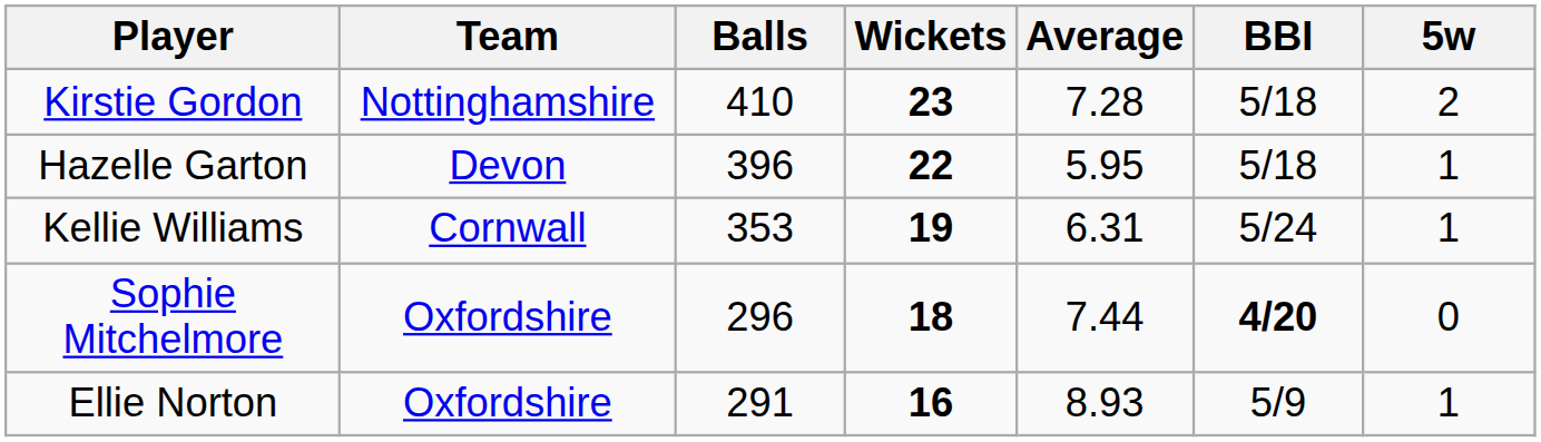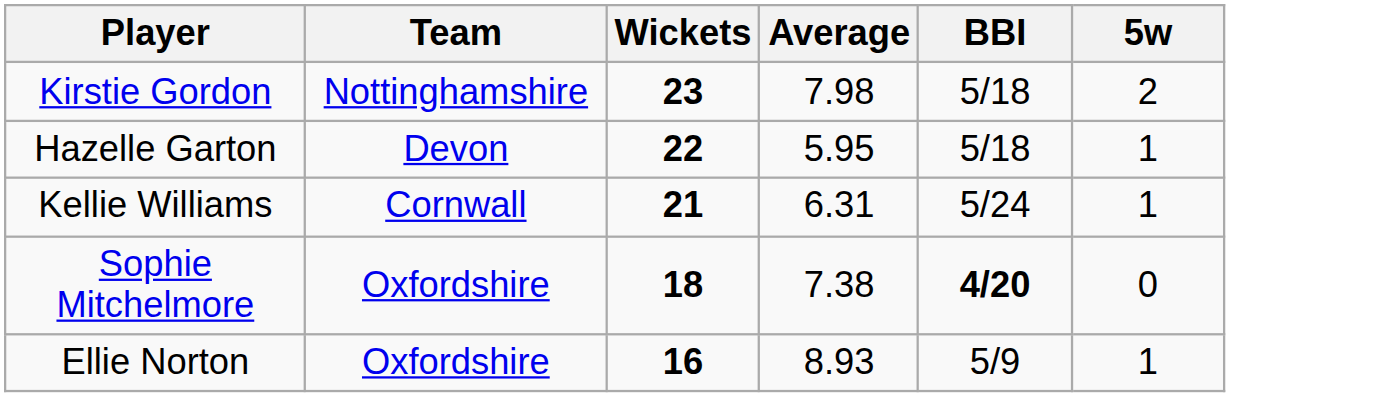 <table class="wikitable" style="text-align:center">
 <tr>
 <th width=125>Player</th>
 <th width=125>Team</th>
-<th width=60>Balls</th>
 <th width=60>Wickets</th>
 <th width=60>Average</th>
 <th width=60>BBI</th>
 <th width=60>5w</th>
 </tr>
 <tr>
 <td><a href='#'>Kirstie Gordon</a></td>
 <td><a href='#'>Nottinghamshire</a></td>
-<td>410</td>
 <td><strong>23</strong></td>
-<td>7.28</td>
+<td>7.98</td>
 <td>5/18</td>
 <td>2</td>
 </tr>
 <tr>
 <td>Hazelle Garton</td>
 <td><a href='#'>Devon</a></td>
-<td>396</td>
 <td><strong>22</strong></td>
 <td>5.95</td>
 <td>5/18</td>
 <td>1</td>
 </tr>
 <tr>
 <td>Kellie Williams</td>
 <td><a href='#'>Cornwall</a></td>
-<td>353</td>
-<td><strong>19</strong></td>
+<td><strong>21</strong></td>
 <td>6.31</td>
 <td>5/24</td>
 <td>1</td>
 </tr>
 <tr>
 <td><a href='#'>Sophie Mitchelmore</a></td>
 <td><a href='#'>Oxfordshire</a></td>
-<td>296</td>
 <td><strong>18</strong></td>
-<td>7.44</td>
+<td>7.38</td>
 <td><strong>4/20</strong></td>
 <td>0</td>
 </tr>
 <tr>
 <td>Ellie Norton</td>
 <td><a href='#'>Oxfordshire</a></td>
-<td>291</td>
 <td><strong>16</strong></td>
 <td>8.93</td>
 <td>5/9</td>
 <td>1</td>
 </tr>
 </table>
